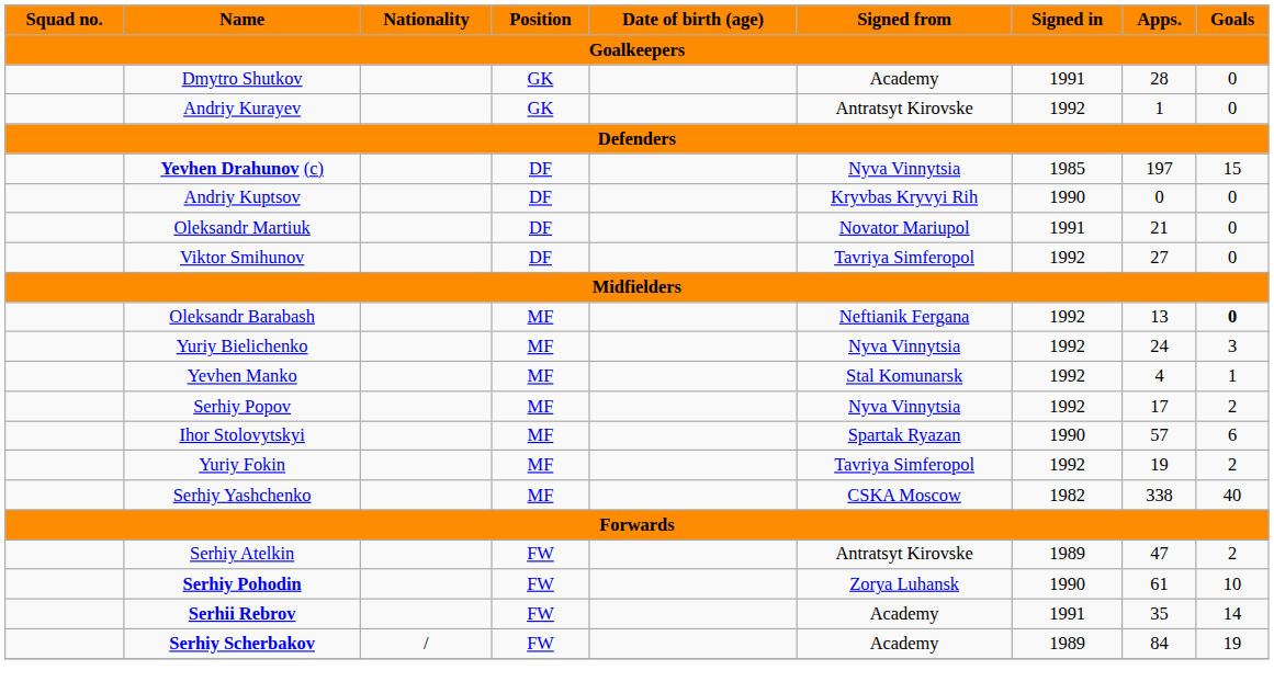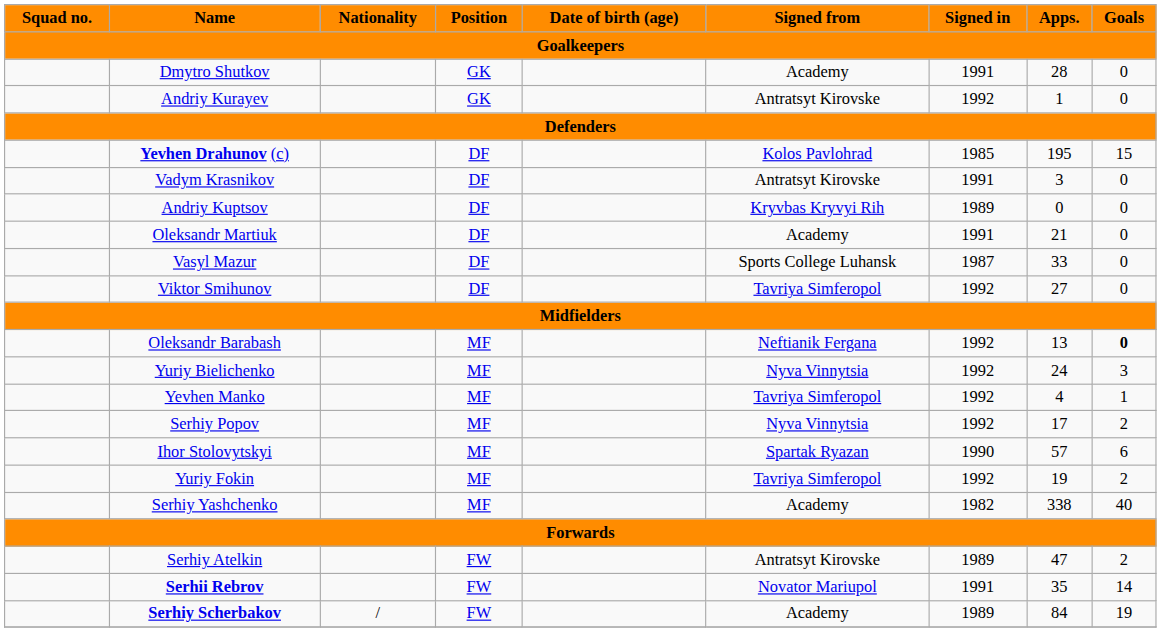 <table class="wikitable" style="text-align:center; font-size:90%; width:80%">
 <tr>
 <th style="background:darkorange; color:black; text-align:center">Squad no.</th>
 <th style="background:darkorange; color:black; text-align:center">Name</th>
 <th style="background:darkorange; color:black; text-align:center">Nationality</th>
 <th style="background:darkorange; color:black; text-align:center">Position</th>
 <th style="background:darkorange; color:black; text-align:center">Date of birth (age)</th>
 <th style="background:darkorange; color:#000000; text-align:center;">Signed from</th>
 <th style="background:darkorange; color:#000000; text-align:center;">Signed in</th>
 <th style="background:darkorange; color:#000000; text-align:center;">Apps.</th>
 <th style="background:darkorange; color:#000000; text-align:center;">Goals</th>
 </tr>
 <tr>
 <th colspan="9" style="background:darkorange; color:black; bordercolor=red; text-align:center">Goalkeepers</th>
 </tr>
 <tr>
 <td></td>
 <td><a href='#'>Dmytro Shutkov</a></td>
 <td></td>
 <td><a href='#'>GK</a></td>
 <td></td>
 <td>Academy</td>
 <td>1991</td>
 <td>28</td>
 <td>0</td>
 </tr>
 <tr>
 <td></td>
 <td><a href='#'>Andriy Kurayev</a></td>
 <td></td>
 <td><a href='#'>GK</a></td>
 <td></td>
 <td>Antratsyt Kirovske</td>
 <td>1992</td>
 <td>1</td>
 <td>0</td>
 </tr>
 <tr>
 <th colspan="9" style="background:darkorange; color:black; text-align:center">Defenders</th>
 </tr>
 <tr>
 <td></td>
 <td><strong><a href='#'>Yevhen Drahunov</a></strong> <a href='#'>(c)</a> </td>
 <td></td>
 <td><a href='#'>DF</a></td>
 <td></td>
-<td><a href='#'>Nyva Vinnytsia</a></td>
+<td><a href='#'>Kolos Pavlohrad</a></td>
 <td>1985</td>
-<td>197</td>
+<td>195</td>
 <td>15</td>
+</tr>
+<tr>
+<td></td>
+<td><a href='#'>Vadym Krasnikov</a></td>
+<td></td>
+<td><a href='#'>DF</a></td>
+<td></td>
+<td>Antratsyt Kirovske</td>
+<td>1991</td>
+<td>3</td>
+<td>0</td>
 </tr>
 <tr>
 <td></td>
 <td><a href='#'>Andriy Kuptsov</a></td>
 <td></td>
 <td><a href='#'>DF</a></td>
 <td></td>
 <td><a href='#'>Kryvbas Kryvyi Rih</a></td>
-<td>1990</td>
+<td>1989</td>
 <td>0</td>
 <td>0</td>
 </tr>
 <tr>
 <td></td>
 <td><a href='#'>Oleksandr Martiuk</a></td>
 <td></td>
 <td><a href='#'>DF</a></td>
 <td></td>
-<td><a href='#'>Novator Mariupol</a></td>
+<td>Academy</td>
 <td>1991</td>
 <td>21</td>
+<td>0</td>
+</tr>
+<tr>
+<td></td>
+<td><a href='#'>Vasyl Mazur</a></td>
+<td></td>
+<td><a href='#'>DF</a></td>
+<td></td>
+<td>Sports College Luhansk</td>
+<td>1987</td>
+<td>33</td>
 <td>0</td>
 </tr>
 <tr>
 <td></td>
 <td><a href='#'>Viktor Smihunov</a></td>
 <td></td>
 <td><a href='#'>DF</a></td>
 <td></td>
 <td><a href='#'>Tavriya Simferopol</a></td>
 <td>1992</td>
 <td>27</td>
 <td>0</td>
 </tr>
 <tr>
 <th colspan="9" style="background:darkorange; color:black; text-align:center">Midfielders</th>
 </tr>
 <tr>
 <td></td>
 <td><a href='#'>Oleksandr Barabash</a></td>
 <td></td>
 <td><a href='#'>MF</a></td>
 <td></td>
 <td><a href='#'>Neftianik Fergana</a></td>
 <td>1992</td>
 <td>13</td>
 <td><strong>0</strong></td>
 </tr>
 <tr>
 <td></td>
 <td><a href='#'>Yuriy Bielichenko</a></td>
 <td></td>
 <td><a href='#'>MF</a></td>
 <td></td>
 <td><a href='#'>Nyva Vinnytsia</a></td>
 <td>1992</td>
 <td>24</td>
 <td>3</td>
 </tr>
 <tr>
 <td></td>
 <td><a href='#'>Yevhen Manko</a></td>
 <td></td>
 <td><a href='#'>MF</a></td>
 <td></td>
-<td><a href='#'>Stal Komunarsk</a></td>
+<td><a href='#'>Tavriya Simferopol</a></td>
 <td>1992</td>
 <td>4</td>
 <td>1</td>
 </tr>
 <tr>
 <td></td>
 <td><a href='#'>Serhiy Popov</a></td>
 <td></td>
 <td><a href='#'>MF</a></td>
 <td></td>
 <td><a href='#'>Nyva Vinnytsia</a></td>
 <td>1992</td>
 <td>17</td>
 <td>2</td>
 </tr>
 <tr>
 <td></td>
 <td><a href='#'>Ihor Stolovytskyi</a></td>
 <td></td>
 <td><a href='#'>MF</a></td>
 <td></td>
 <td><a href='#'>Spartak Ryazan</a></td>
 <td>1990</td>
 <td>57</td>
 <td>6</td>
 </tr>
 <tr>
 <td></td>
 <td><a href='#'>Yuriy Fokin</a></td>
 <td></td>
 <td><a href='#'>MF</a></td>
 <td></td>
 <td><a href='#'>Tavriya Simferopol</a></td>
 <td>1992</td>
 <td>19</td>
 <td>2</td>
 </tr>
 <tr>
 <td></td>
 <td><a href='#'>Serhiy Yashchenko</a></td>
 <td></td>
 <td><a href='#'>MF</a></td>
 <td></td>
-<td><a href='#'>CSKA Moscow</a></td>
+<td>Academy</td>
 <td>1982</td>
 <td>338</td>
 <td>40</td>
 </tr>
 <tr>
 <th colspan="9" style="background:darkorange; color:black; text-align:center">Forwards</th>
 </tr>
 <tr>
 <td></td>
 <td><a href='#'>Serhiy Atelkin</a></td>
 <td></td>
 <td><a href='#'>FW</a></td>
 <td></td>
 <td>Antratsyt Kirovske</td>
 <td>1989</td>
 <td>47</td>
 <td>2</td>
 </tr>
 <tr>
 <td></td>
-<td><strong><a href='#'>Serhiy Pohodin</a></strong> </td>
-<td></td>
-<td><a href='#'>FW</a></td>
-<td></td>
-<td><a href='#'>Zorya Luhansk</a></td>
-<td>1990</td>
-<td>61</td>
-<td>10</td>
-</tr>
-<tr>
-<td></td>
 <td><strong><a href='#'>Serhii Rebrov</a></strong> </td>
 <td></td>
 <td><a href='#'>FW</a></td>
 <td></td>
-<td>Academy</td>
+<td><a href='#'>Novator Mariupol</a></td>
 <td>1991</td>
 <td>35</td>
 <td>14</td>
 </tr>
 <tr>
 <td></td>
 <td><strong><a href='#'>Serhiy Scherbakov</a></strong> </td>
 <td> / </td>
 <td><a href='#'>FW</a></td>
 <td></td>
 <td>Academy</td>
 <td>1989</td>
 <td>84</td>
 <td>19</td>
 </tr>
 <tr>
 </tr>
 </table>
